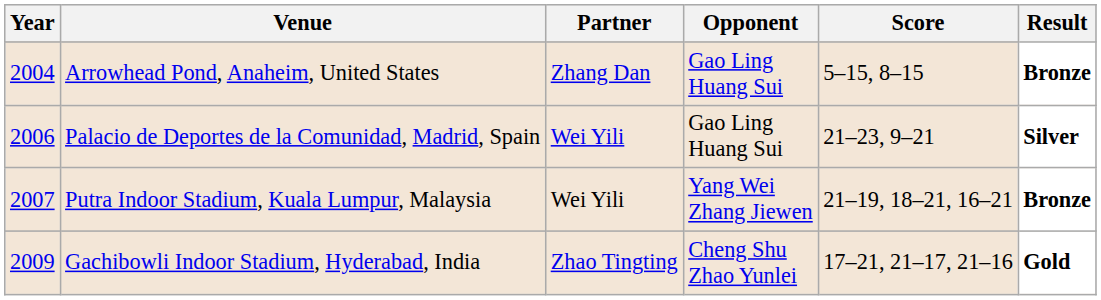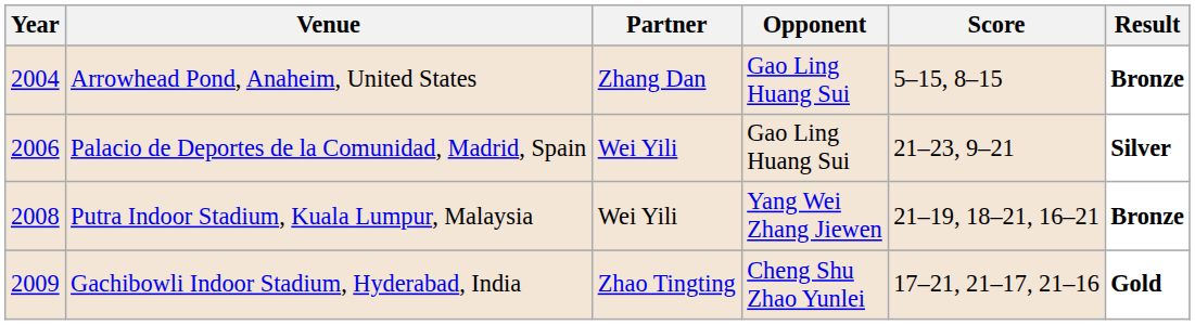 <table class="sortable wikitable" style="font-size: 90%;">
 <tr>
 <th>Year</th>
 <th>Venue</th>
 <th>Partner</th>
 <th>Opponent</th>
 <th>Score</th>
 <th>Result</th>
 </tr>
 <tr style="background:#F3E6D7">
 <td align="center"><a href='#'>2004</a></td>
 <td align="left"><a href='#'>Arrowhead Pond</a>, <a href='#'>Anaheim</a>, United States</td>
 <td align="left"> <a href='#'>Zhang Dan</a></td>
 <td align="left"> <a href='#'>Gao Ling</a><br> <a href='#'>Huang Sui</a></td>
 <td align="left">5–15, 8–15</td>
 <td style="text-align:left; background:white"> <strong>Bronze</strong></td>
 </tr>
 <tr style="background:#F3E6D7">
 <td align="center"><a href='#'>2006</a></td>
 <td align="left"><a href='#'>Palacio de Deportes de la Comunidad</a>, <a href='#'>Madrid</a>, Spain</td>
 <td align="left"> <a href='#'>Wei Yili</a></td>
 <td align="left"> Gao Ling<br> Huang Sui</td>
 <td align="left">21–23, 9–21</td>
 <td style="text-align:left; background:white"> <strong>Silver</strong></td>
 </tr>
 <tr style="background:#F3E6D7">
-<td align="center"><a href='#'>2007</a></td>
+<td align="center"><a href='#'>2008</a></td>
 <td align="left"><a href='#'>Putra Indoor Stadium</a>, <a href='#'>Kuala Lumpur</a>, Malaysia</td>
 <td align="left"> Wei Yili</td>
 <td align="left"> <a href='#'>Yang Wei</a><br> <a href='#'>Zhang Jiewen</a></td>
 <td align="left">21–19, 18–21, 16–21</td>
 <td style="text-align:left; background:white"> <strong>Bronze</strong></td>
 </tr>
 <tr style="background:#F3E6D7">
 <td align="center"><a href='#'>2009</a></td>
 <td align="left"><a href='#'>Gachibowli Indoor Stadium</a>, <a href='#'>Hyderabad</a>, India</td>
 <td align="left"> <a href='#'>Zhao Tingting</a></td>
 <td align="left"> <a href='#'>Cheng Shu</a><br> <a href='#'>Zhao Yunlei</a></td>
 <td align="left">17–21, 21–17, 21–16</td>
 <td style="text-align:left; background:white"> <strong>Gold</strong></td>
 </tr>
 </table>
